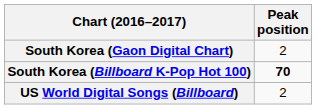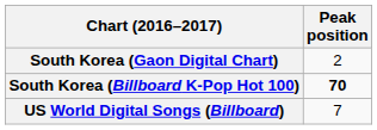 <table class="wikitable sortable plainrowheaders" style="text-align:center">
 <tr>
 <th scope="col">Chart (2016–2017)</th>
 <th scope="col">Peak<br>position</th>
 </tr>
 <tr>
 <th scope="row">South Korea (<a href='#'>Gaon Digital Chart</a>)</th>
 <td>2</td>
 </tr>
 <tr>
 <th scope="row">South Korea (<a href='#'><em>Billboard</em> K-Pop Hot 100</a>)</th>
 <td><strong>70</strong></td>
 </tr>
 <tr>
 <th scope="row">US <a href='#'>World Digital Songs</a> (<em><a href='#'>Billboard</a></em>)</th>
-<td>2</td>
+<td>7</td>
 </tr>
 </table>
